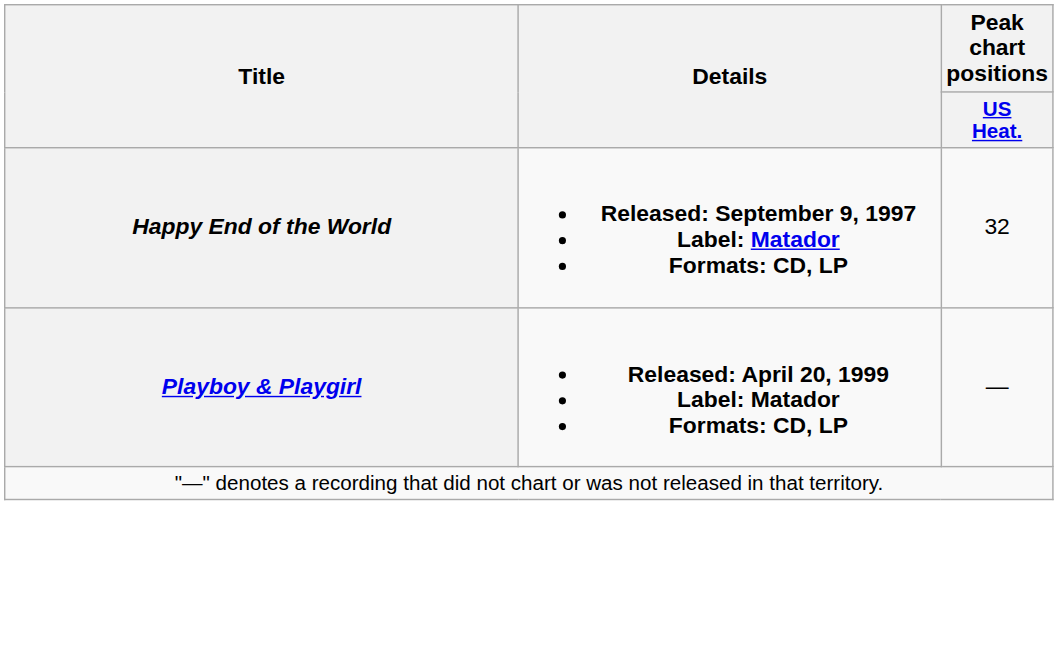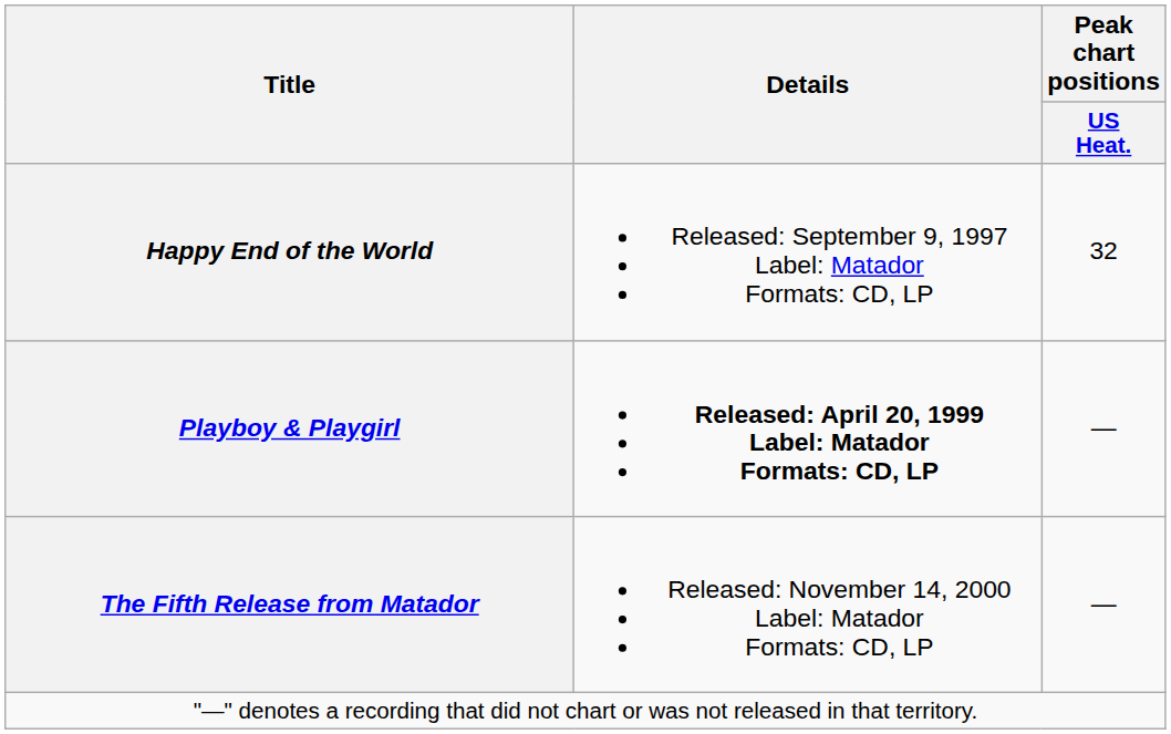 <table class="wikitable plainrowheaders" style="text-align:center;">
 <tr>
 <th scope="col" rowspan="2" style="width:22em;">Title</th>
 <th scope="col" rowspan="2" style="width:18em;">Details</th>
 <th scope="col" colspan="1">Peak chart positions</th>
 </tr>
 <tr>
 <th scope="col" style="width:2.5em;font-size:90%;"><a href='#'>US<br>Heat.</a><br></th>
 </tr>
 <tr>
 <th scope="row"><em>Happy End of the World</em></th>
-<td><strong><br><ul><li>Released: September 9, 1997</li><li>Label: <a href='#'>Matador</a></li><li>Formats: CD, LP</li></ul></strong></td>
+<td><br><ul><li>Released: September 9, 1997</li><li>Label: <a href='#'>Matador</a></li><li>Formats: CD, LP</li></ul></td>
 <td>32</td>
 </tr>
 <tr>
 <th scope="row"><em><a href='#'>Playboy & Playgirl</a></em></th>
 <td><strong><br><ul><li>Released: April 20, 1999</li><li>Label: Matador</li><li>Formats: CD, LP</li></ul></strong></td>
 <td>—</td>
 </tr>
 <tr>
+<th scope="row"><em><a href='#'>The Fifth Release from Matador</a></em></th>
+<td><br><ul><li>Released: November 14, 2000</li><li>Label: Matador</li><li>Formats: CD, LP</li></ul></td>
+<td>—</td>
+</tr>
+<tr>
 <td colspan="3" style="font-size:90%">"—" denotes a recording that did not chart or was not released in that territory.</td>
 </tr>
 </table>
